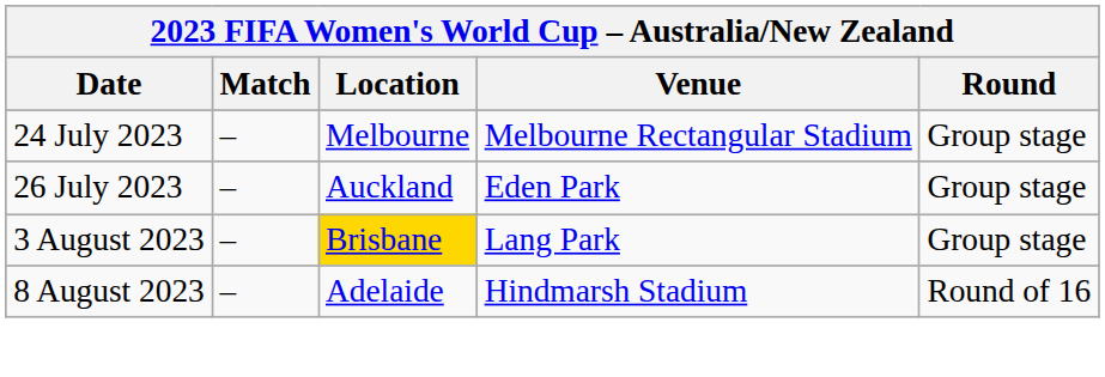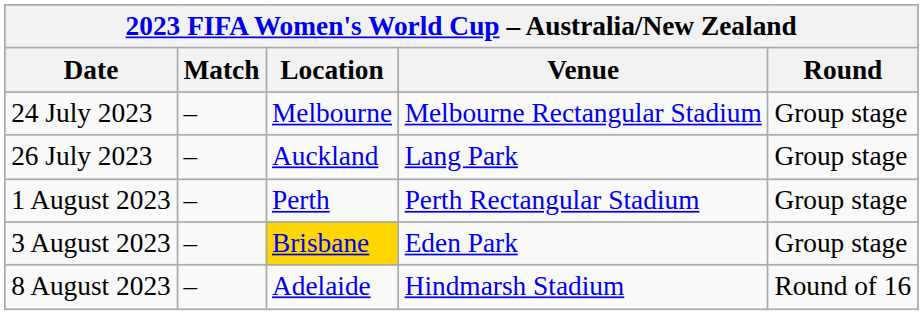 <table class="wikitable">
 <tr>
 <th colspan="5"><a href='#'>2023 FIFA Women's World Cup</a> – Australia/New Zealand</th>
 </tr>
 <tr>
 <th>Date</th>
 <th>Match</th>
 <th>Location</th>
 <th>Venue</th>
 <th>Round</th>
 </tr>
 <tr>
 <td>24 July 2023</td>
 <td> – </td>
 <td><a href='#'>Melbourne</a></td>
 <td><a href='#'>Melbourne Rectangular Stadium</a></td>
 <td>Group stage</td>
 </tr>
 <tr>
 <td>26 July 2023</td>
 <td> – </td>
 <td><a href='#'>Auckland</a></td>
-<td><a href='#'>Eden Park</a></td>
+<td><a href='#'>Lang Park</a></td>
+<td>Group stage</td>
+</tr>
+<tr>
+<td>1 August 2023</td>
+<td> – </td>
+<td><a href='#'>Perth</a></td>
+<td><a href='#'>Perth Rectangular Stadium</a></td>
 <td>Group stage</td>
 </tr>
 <tr>
 <td>3 August 2023</td>
 <td> – </td>
 <td style="background: gold;"><a href='#'>Brisbane</a></td>
-<td><a href='#'>Lang Park</a></td>
+<td><a href='#'>Eden Park</a></td>
 <td>Group stage</td>
 </tr>
 <tr>
 <td>8 August 2023</td>
 <td> – </td>
 <td><a href='#'>Adelaide</a></td>
 <td><a href='#'>Hindmarsh Stadium</a></td>
 <td>Round of 16</td>
 </tr>
 </table>
